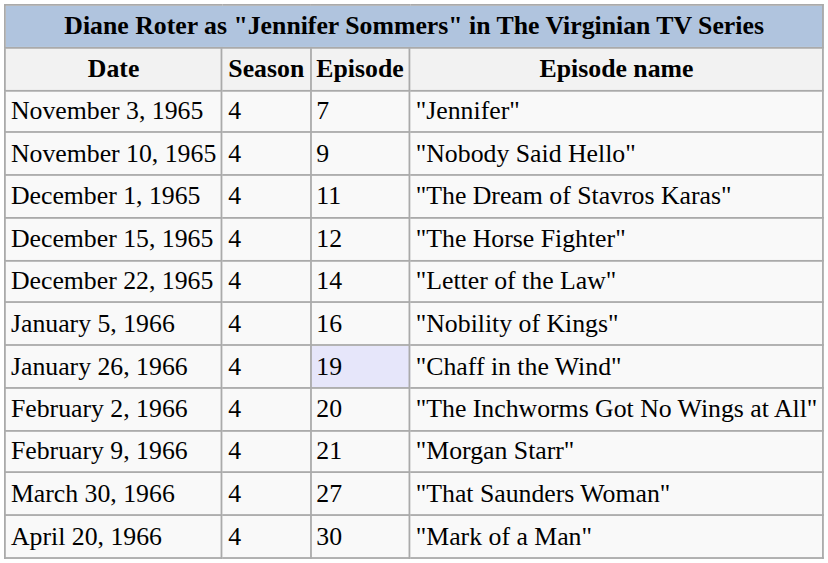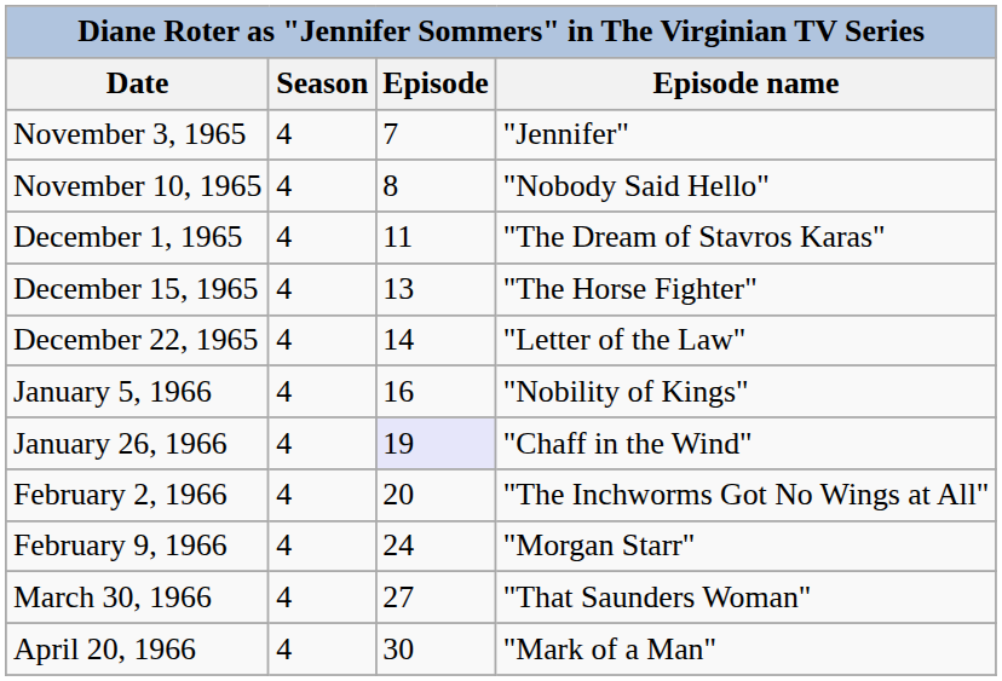 <table class="wikitable" style="font-size: 90%;">
 <tr>
 <th colspan="4" style="background: LightSteelBlue;">Diane Roter as "Jennifer Sommers" in The Virginian TV Series</th>
 </tr>
 <tr>
 <th>Date</th>
 <th>Season</th>
 <th>Episode</th>
 <th>Episode name</th>
 </tr>
 <tr>
 <td>November 3, 1965</td>
 <td>4</td>
 <td>7</td>
 <td>"Jennifer"</td>
 </tr>
 <tr>
 <td>November 10, 1965</td>
 <td>4</td>
-<td>9</td>
+<td>8</td>
 <td>"Nobody Said Hello"</td>
 </tr>
 <tr>
 <td>December 1, 1965</td>
 <td>4</td>
 <td>11</td>
 <td>"The Dream of Stavros Karas"</td>
 </tr>
 <tr>
 <td>December 15, 1965</td>
 <td>4</td>
-<td>12</td>
+<td>13</td>
 <td>"The Horse Fighter"</td>
 </tr>
 <tr>
 <td>December 22, 1965</td>
 <td>4</td>
 <td>14</td>
 <td>"Letter of the Law"</td>
 </tr>
 <tr>
 <td>January 5, 1966</td>
 <td>4</td>
 <td>16</td>
 <td>"Nobility of Kings"</td>
 </tr>
 <tr>
 <td>January 26, 1966</td>
 <td>4</td>
 <td style="background: lavender;">19</td>
 <td>"Chaff in the Wind"</td>
 </tr>
 <tr>
 <td>February 2, 1966</td>
 <td>4</td>
 <td>20</td>
 <td>"The Inchworms Got No Wings at All"</td>
 </tr>
 <tr>
 <td>February 9, 1966</td>
 <td>4</td>
-<td>21</td>
+<td>24</td>
 <td>"Morgan Starr"</td>
 </tr>
 <tr>
 <td>March 30, 1966</td>
 <td>4</td>
 <td>27</td>
 <td>"That Saunders Woman"</td>
 </tr>
 <tr>
 <td>April 20, 1966</td>
 <td>4</td>
 <td>30</td>
 <td>"Mark of a Man"</td>
 </tr>
 </table>
